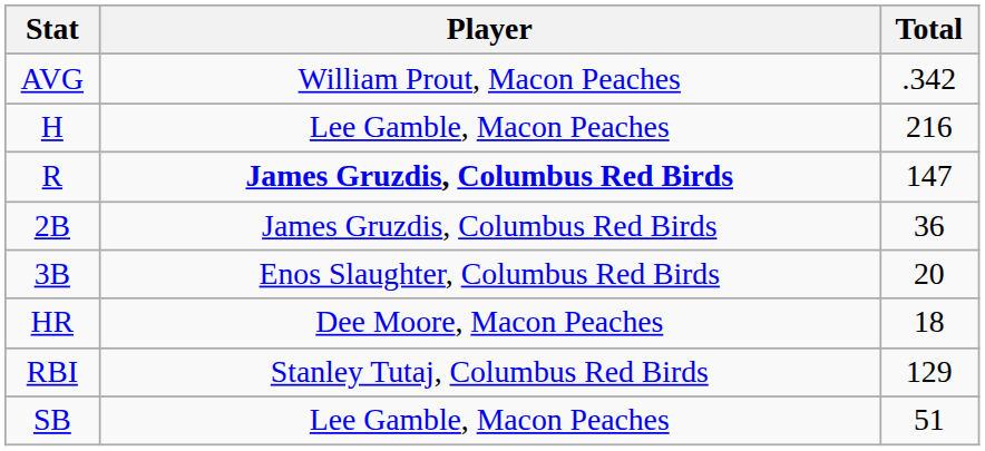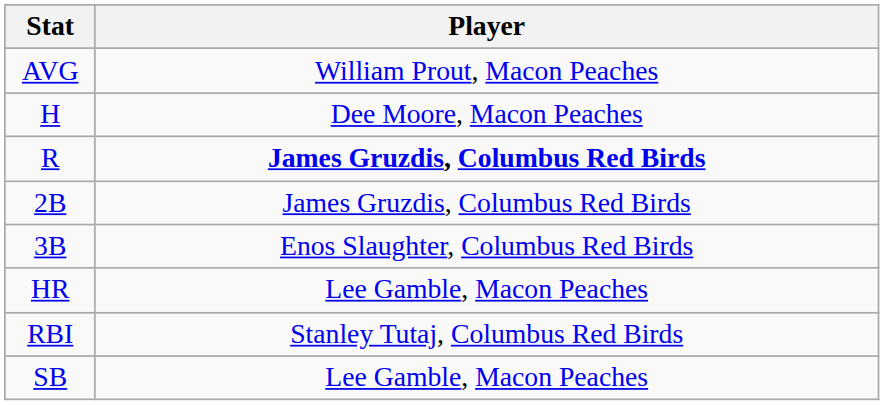 <table class="wikitable" width="40%" style="text-align:center;">
 <tr>
 <th width="5%">Stat</th>
 <th width="60%">Player</th>
-<th width="5%">Total</th>
 </tr>
 <tr>
 <td><a href='#'>AVG</a></td>
 <td><a href='#'>William Prout</a>, <a href='#'>Macon Peaches</a></td>
-<td>.342</td>
 </tr>
 <tr>
 <td><a href='#'>H</a></td>
-<td><a href='#'>Lee Gamble</a>, <a href='#'>Macon Peaches</a></td>
-<td>216</td>
+<td><a href='#'>Dee Moore</a>, <a href='#'>Macon Peaches</a></td>
 </tr>
 <tr>
 <td><a href='#'>R</a></td>
 <td><strong><a href='#'>James Gruzdis</a>, <a href='#'>Columbus Red Birds</a></strong></td>
-<td>147</td>
 </tr>
 <tr>
 <td><a href='#'>2B</a></td>
 <td><a href='#'>James Gruzdis</a>, <a href='#'>Columbus Red Birds</a></td>
-<td>36</td>
 </tr>
 <tr>
 <td><a href='#'>3B</a></td>
 <td><a href='#'>Enos Slaughter</a>, <a href='#'>Columbus Red Birds</a></td>
-<td>20</td>
 </tr>
 <tr>
 <td><a href='#'>HR</a></td>
-<td><a href='#'>Dee Moore</a>, <a href='#'>Macon Peaches</a></td>
-<td>18</td>
+<td><a href='#'>Lee Gamble</a>, <a href='#'>Macon Peaches</a></td>
 </tr>
 <tr>
 <td><a href='#'>RBI</a></td>
 <td><a href='#'>Stanley Tutaj</a>, <a href='#'>Columbus Red Birds</a></td>
-<td>129</td>
 </tr>
 <tr>
 <td><a href='#'>SB</a></td>
 <td><a href='#'>Lee Gamble</a>, <a href='#'>Macon Peaches</a></td>
-<td>51</td>
 </tr>
 </table>
